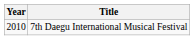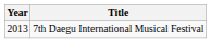 <table class="wikitable">
 <tr>
 <th>Year</th>
 <th>Title</th>
 </tr>
 <tr>
-<td>2010</td>
+<td>2013</td>
 <td>7th Daegu International Musical Festival</td>
 </tr>
 </table>
